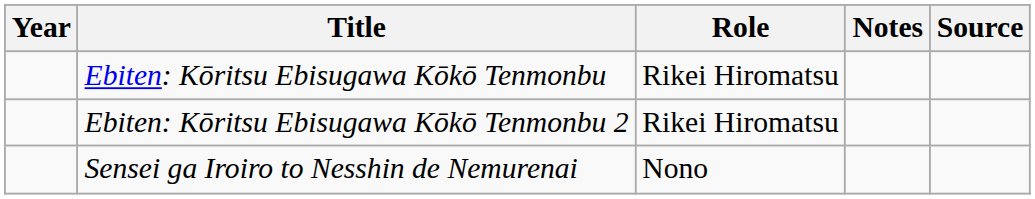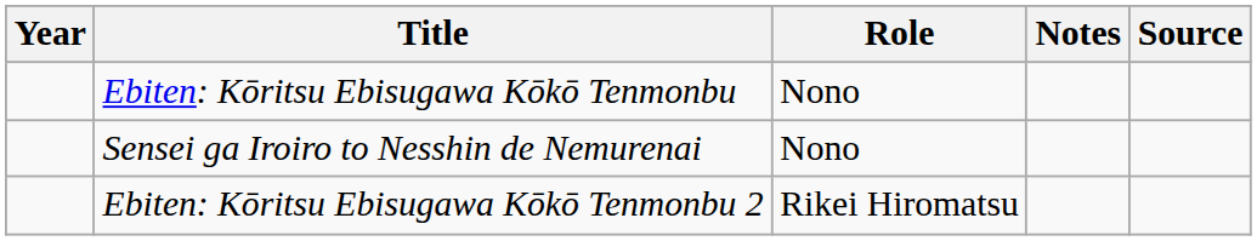 <table class="wikitable sortable plainrowheaders">
 <tr>
 <th>Year</th>
 <th>Title</th>
 <th>Role</th>
 <th class="unsortable">Notes</th>
 <th class="unsortable">Source</th>
 </tr>
 <tr>
 <td></td>
 <td><em><a href='#'>Ebiten</a>: Kōritsu Ebisugawa Kōkō Tenmonbu</em></td>
-<td>Rikei Hiromatsu</td>
+<td>Nono</td>
+<td></td>
+<td></td>
+</tr>
+<tr>
+<td></td>
+<td><em>Sensei ga Iroiro to Nesshin de Nemurenai</em></td>
+<td>Nono</td>
 <td></td>
 <td></td>
 </tr>
 <tr>
 <td></td>
 <td><em>Ebiten: Kōritsu Ebisugawa Kōkō Tenmonbu 2</em></td>
 <td>Rikei Hiromatsu</td>
 <td></td>
 <td></td>
 </tr>
-<tr>
-<td></td>
-<td><em>Sensei ga Iroiro to Nesshin de Nemurenai</em></td>
-<td>Nono</td>
-<td></td>
-<td></td>
-</tr>
 </table>
